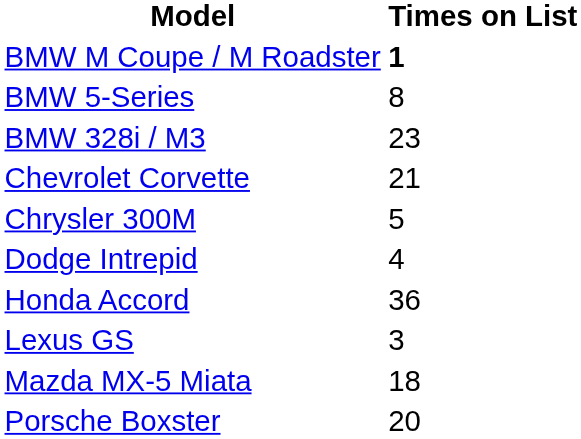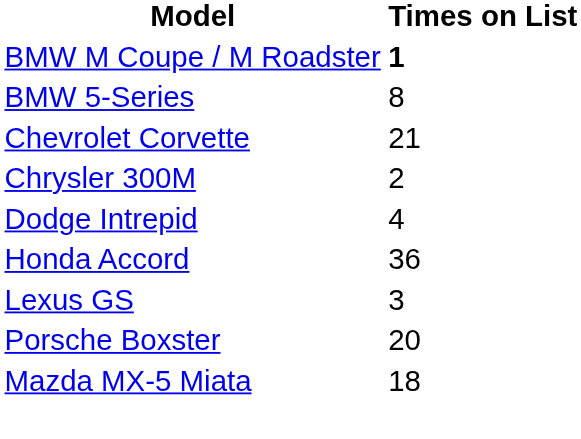 <table>
 <tr>
 <th>Model</th>
 <th>Times on List</th>
 </tr>
 <tr>
 <td><a href='#'>BMW M Coupe / M Roadster</a></td>
 <td><strong>1</strong></td>
 </tr>
 <tr>
 <td><a href='#'>BMW 5-Series</a></td>
 <td>8</td>
 </tr>
 <tr>
-<td><a href='#'>BMW 328i / M3</a></td>
-<td>23</td>
-</tr>
-<tr>
 <td><a href='#'>Chevrolet Corvette</a></td>
 <td>21</td>
 </tr>
 <tr>
 <td><a href='#'>Chrysler 300M</a></td>
-<td>5</td>
+<td>2</td>
 </tr>
 <tr>
 <td><a href='#'>Dodge Intrepid</a></td>
 <td>4</td>
 </tr>
 <tr>
 <td><a href='#'>Honda Accord</a></td>
 <td>36</td>
 </tr>
 <tr>
 <td><a href='#'>Lexus GS</a></td>
 <td>3</td>
 </tr>
 <tr>
+<td><a href='#'>Porsche Boxster</a></td>
+<td>20</td>
+</tr>
+<tr>
 <td><a href='#'>Mazda MX-5 Miata</a></td>
 <td>18</td>
 </tr>
-<tr>
-<td><a href='#'>Porsche Boxster</a></td>
-<td>20</td>
-</tr>
 </table>
